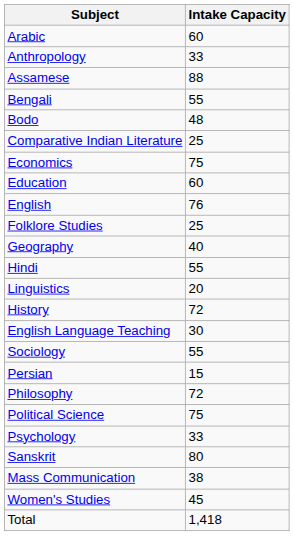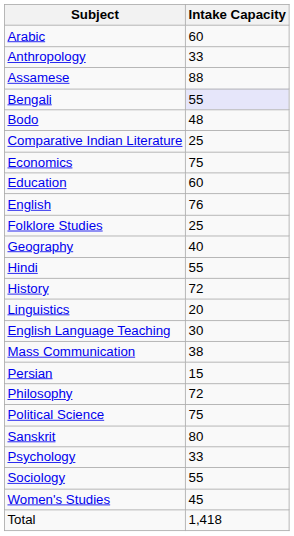 <table class="wikitable">
 <tr>
 <th>Subject</th>
 <th>Intake Capacity</th>
 </tr>
 <tr>
 <td><a href='#'>Arabic</a></td>
 <td>60</td>
 </tr>
 <tr>
 <td><a href='#'>Anthropology</a></td>
 <td>33</td>
 </tr>
 <tr>
 <td><a href='#'>Assamese</a></td>
 <td>88</td>
 </tr>
 <tr>
 <td><a href='#'>Bengali</a></td>
-<td>55</td>
+<td style="background: lavender;">55</td>
 </tr>
 <tr>
 <td><a href='#'>Bodo</a></td>
 <td>48</td>
 </tr>
 <tr>
 <td><a href='#'>Comparative Indian Literature</a></td>
 <td>25</td>
 </tr>
 <tr>
 <td><a href='#'>Economics</a></td>
 <td>75</td>
 </tr>
 <tr>
 <td><a href='#'>Education</a></td>
 <td>60</td>
 </tr>
 <tr>
 <td><a href='#'>English</a></td>
 <td>76</td>
 </tr>
 <tr>
 <td><a href='#'>Folklore Studies</a></td>
 <td>25</td>
 </tr>
 <tr>
 <td><a href='#'>Geography</a></td>
 <td>40</td>
 </tr>
 <tr>
 <td><a href='#'>Hindi</a></td>
 <td>55</td>
 </tr>
 <tr>
+<td><a href='#'>History</a></td>
+<td>72</td>
+</tr>
+<tr>
 <td><a href='#'>Linguistics</a></td>
 <td>20</td>
-</tr>
-<tr>
-<td><a href='#'>History</a></td>
-<td>72</td>
 </tr>
 <tr>
 <td><a href='#'>English Language Teaching</a></td>
 <td>30</td>
 </tr>
 <tr>
-<td><a href='#'>Sociology</a></td>
-<td>55</td>
+<td><a href='#'>Mass Communication</a></td>
+<td>38</td>
 </tr>
 <tr>
 <td><a href='#'>Persian</a></td>
 <td>15</td>
 </tr>
 <tr>
 <td><a href='#'>Philosophy</a></td>
 <td>72</td>
 </tr>
 <tr>
 <td><a href='#'>Political Science</a></td>
 <td>75</td>
 </tr>
 <tr>
+<td><a href='#'>Sanskrit</a></td>
+<td>80</td>
+</tr>
+<tr>
 <td><a href='#'>Psychology</a></td>
 <td>33</td>
 </tr>
 <tr>
-<td><a href='#'>Sanskrit</a></td>
-<td>80</td>
-</tr>
-<tr>
-<td><a href='#'>Mass Communication</a></td>
-<td>38</td>
+<td><a href='#'>Sociology</a></td>
+<td>55</td>
 </tr>
 <tr>
 <td><a href='#'>Women's Studies</a></td>
 <td>45</td>
 </tr>
 <tr>
 <td>Total</td>
 <td>1,418</td>
 </tr>
 </table>
